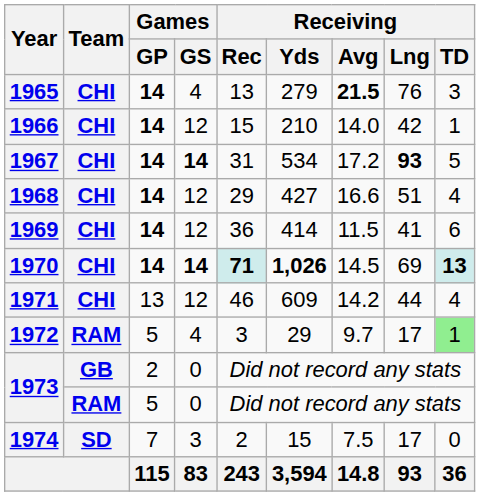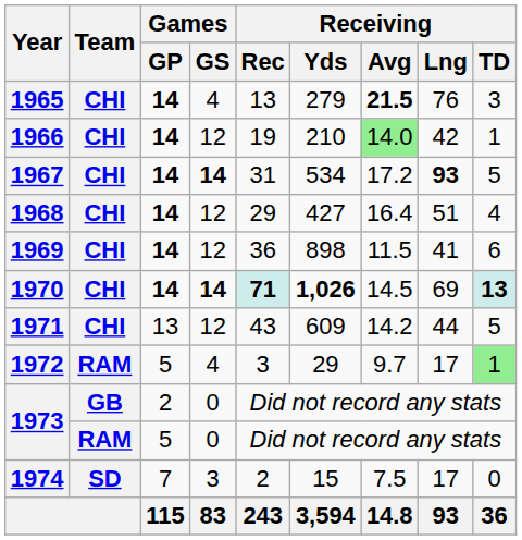 <table class="wikitable" style="text-align:center;">
 <tr>
 <th rowspan="2">Year</th>
 <th rowspan="2">Team</th>
 <th colspan="2">Games</th>
 <th colspan="5">Receiving</th>
 </tr>
 <tr>
 <th>GP</th>
 <th>GS</th>
 <th>Rec</th>
 <th>Yds</th>
 <th>Avg</th>
 <th>Lng</th>
 <th>TD</th>
 </tr>
 <tr>
 <th><a href='#'>1965</a></th>
 <th><a href='#'>CHI</a></th>
 <td><strong>14</strong></td>
 <td>4</td>
 <td>13</td>
 <td>279</td>
 <td><strong>21.5</strong></td>
 <td>76</td>
 <td>3</td>
 </tr>
 <tr>
 <th><a href='#'>1966</a></th>
 <th><a href='#'>CHI</a></th>
 <td><strong>14</strong></td>
 <td>12</td>
-<td>15</td>
+<td>19</td>
 <td>210</td>
-<td>14.0</td>
+<td style="background: lightgreen;">14.0</td>
 <td>42</td>
 <td>1</td>
 </tr>
 <tr>
 <th><a href='#'>1967</a></th>
 <th><a href='#'>CHI</a></th>
 <td><strong>14</strong></td>
 <td><strong>14</strong></td>
 <td>31</td>
 <td>534</td>
 <td>17.2</td>
 <td><strong>93</strong></td>
 <td>5</td>
 </tr>
 <tr>
 <th><a href='#'>1968</a></th>
 <th><a href='#'>CHI</a></th>
 <td><strong>14</strong></td>
 <td>12</td>
 <td>29</td>
 <td>427</td>
-<td>16.6</td>
+<td>16.4</td>
 <td>51</td>
 <td>4</td>
 </tr>
 <tr>
 <th><a href='#'>1969</a></th>
 <th><a href='#'>CHI</a></th>
 <td><strong>14</strong></td>
 <td>12</td>
 <td>36</td>
-<td>414</td>
+<td>898</td>
 <td>11.5</td>
 <td>41</td>
 <td>6</td>
 </tr>
 <tr>
 <th><a href='#'>1970</a></th>
 <th><a href='#'>CHI</a></th>
 <td><strong>14</strong></td>
 <td><strong>14</strong></td>
 <td style="background:#cfecec;"><strong>71</strong></td>
 <td><strong>1,026</strong></td>
 <td>14.5</td>
 <td>69</td>
 <td style="background:#cfecec;"><strong>13</strong></td>
 </tr>
 <tr>
 <th><a href='#'>1971</a></th>
 <th><a href='#'>CHI</a></th>
 <td>13</td>
 <td>12</td>
-<td>46</td>
+<td>43</td>
 <td>609</td>
 <td>14.2</td>
 <td>44</td>
-<td>4</td>
+<td>5</td>
 </tr>
 <tr>
 <th><a href='#'>1972</a></th>
 <th><a href='#'>RAM</a></th>
 <td>5</td>
 <td>4</td>
 <td>3</td>
 <td>29</td>
 <td>9.7</td>
 <td>17</td>
 <td style="background: lightgreen;">1</td>
 </tr>
 <tr>
 <th rowspan="2"><a href='#'>1973</a></th>
 <th><a href='#'>GB</a></th>
 <td>2</td>
 <td>0</td>
 <td colspan="5"><em>Did not record any stats</em></td>
 </tr>
 <tr>
 <th><a href='#'>RAM</a></th>
 <td>5</td>
 <td>0</td>
 <td colspan="5"><em>Did not record any stats</em></td>
 </tr>
 <tr>
 <th><a href='#'>1974</a></th>
 <th><a href='#'>SD</a></th>
 <td>7</td>
 <td>3</td>
 <td>2</td>
 <td>15</td>
 <td>7.5</td>
 <td>17</td>
 <td>0</td>
 </tr>
 <tr>
 <th colspan="2"></th>
 <th>115</th>
 <th>83</th>
 <th>243</th>
 <th>3,594</th>
 <th>14.8</th>
 <th>93</th>
 <th>36</th>
 </tr>
 </table>
